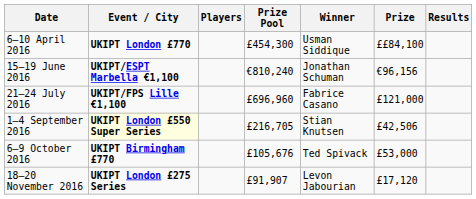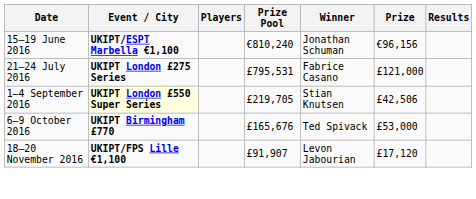 <table class="wikitable" width="100%">
 <tr>
 <th width="18%">Date</th>
 <th !width="16%">Event / City</th>
 <th !width="11%">Players</th>
 <th !width="12%">Prize Pool</th>
 <th !width="18%">Winner</th>
 <th !width="12%">Prize</th>
 <th !width="11%">Results</th>
-</tr>
-<tr>
-<td>6–10 April 2016</td>
-<td> <strong>UKIPT <a href='#'>London</a> £770</strong></td>
-<td></td>
-<td>£454,300</td>
-<td> Usman Siddique</td>
-<td>££84,100</td>
-<td></td>
 </tr>
 <tr>
 <td>15–19 June 2016</td>
 <td> <strong>UKIPT/<a href='#'>ESPT</a> <a href='#'>Marbella</a> €1,100</strong></td>
 <td></td>
 <td>€810,240</td>
 <td> Jonathan Schuman</td>
 <td>€96,156</td>
 <td></td>
 </tr>
 <tr>
 <td>21–24 July 2016</td>
-<td> <strong>UKIPT/FPS <a href='#'>Lille</a> €1,100</strong></td>
+<td> <strong>UKIPT <a href='#'>London</a> £275 Series</strong></td>
 <td></td>
-<td>£696,960</td>
+<td>£795,531</td>
 <td> Fabrice Casano</td>
 <td>£121,000</td>
 <td></td>
 </tr>
 <tr>
 <td>1–4 September 2016</td>
 <td style="background: lightyellow;"> <strong>UKIPT <a href='#'>London</a> £550 Super Series</strong></td>
 <td></td>
-<td>£216,705</td>
+<td>£219,705</td>
 <td> Stian Knutsen</td>
 <td>£42,506</td>
 <td></td>
 </tr>
 <tr>
 <td>6–9 October 2016</td>
 <td> <strong>UKIPT <a href='#'>Birmingham</a> £770</strong></td>
 <td></td>
-<td>£105,676</td>
+<td>£165,676</td>
 <td> Ted Spivack</td>
 <td>£53,000</td>
 <td></td>
 </tr>
 <tr>
 <td>18–20 November 2016</td>
-<td> <strong>UKIPT <a href='#'>London</a> £275 Series</strong></td>
+<td> <strong>UKIPT/FPS <a href='#'>Lille</a> €1,100</strong></td>
 <td></td>
 <td>£91,907</td>
 <td> Levon Jabourian</td>
 <td>£17,120</td>
 <td></td>
 </tr>
 </table>
